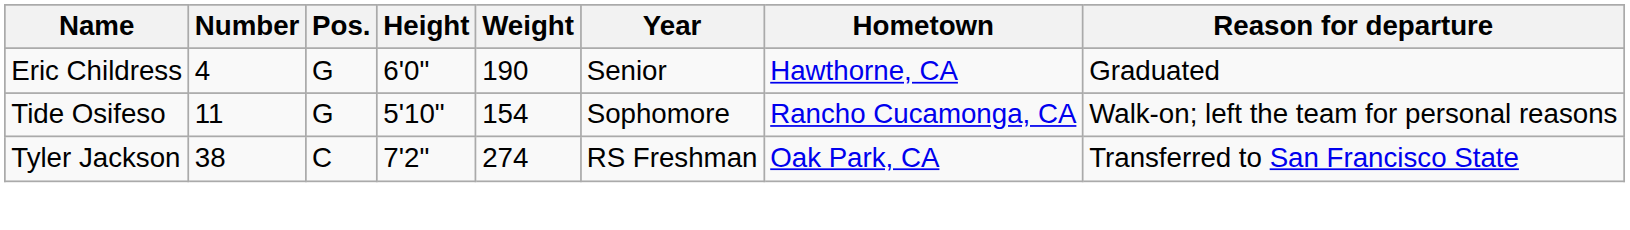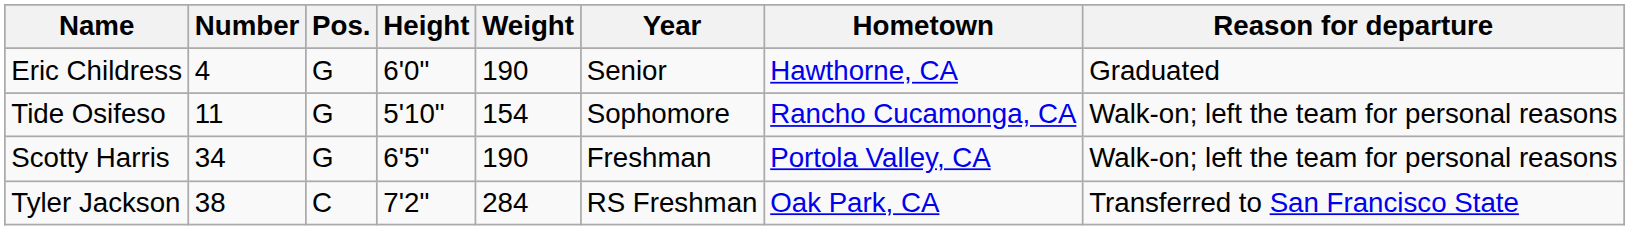 <table class="wikitable sortable" border="1">
 <tr>
 <th>Name</th>
 <th>Number</th>
 <th>Pos.</th>
 <th>Height</th>
 <th>Weight</th>
 <th>Year</th>
 <th>Hometown</th>
 <th class="unsortable">Reason for departure</th>
 </tr>
 <tr>
 <td>Eric Childress</td>
 <td>4</td>
 <td>G</td>
 <td>6'0"</td>
 <td>190</td>
 <td>Senior</td>
 <td><a href='#'>Hawthorne, CA</a></td>
 <td>Graduated</td>
 </tr>
 <tr>
 <td>Tide Osifeso</td>
 <td>11</td>
 <td>G</td>
 <td>5'10"</td>
 <td>154</td>
 <td>Sophomore</td>
 <td><a href='#'>Rancho Cucamonga, CA</a></td>
 <td>Walk-on; left the team for personal reasons</td>
 </tr>
 <tr>
+<td>Scotty Harris</td>
+<td>34</td>
+<td>G</td>
+<td>6'5"</td>
+<td>190</td>
+<td>Freshman</td>
+<td><a href='#'>Portola Valley, CA</a></td>
+<td>Walk-on; left the team for personal reasons</td>
+</tr>
+<tr>
 <td>Tyler Jackson</td>
 <td>38</td>
 <td>C</td>
 <td>7'2"</td>
-<td>274</td>
+<td>284</td>
 <td>RS Freshman</td>
 <td><a href='#'>Oak Park, CA</a></td>
 <td>Transferred to <a href='#'>San Francisco State</a></td>
 </tr>
 </table>
